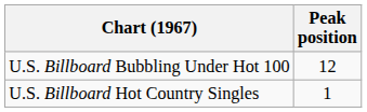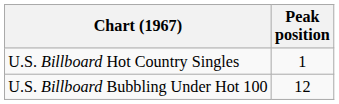 <table class="wikitable sortable">
 <tr>
 <th align="left">Chart (1967)</th>
 <th align="center">Peak<br>position</th>
 </tr>
 <tr>
+<td align="left">U.S. <em>Billboard</em> Hot Country Singles</td>
+<td align="center">1</td>
+</tr>
+<tr>
 <td align="left">U.S. <em>Billboard</em> Bubbling Under Hot 100</td>
 <td align="center">12</td>
 </tr>
-<tr>
-<td align="left">U.S. <em>Billboard</em> Hot Country Singles</td>
-<td align="center">1</td>
-</tr>
 </table>
